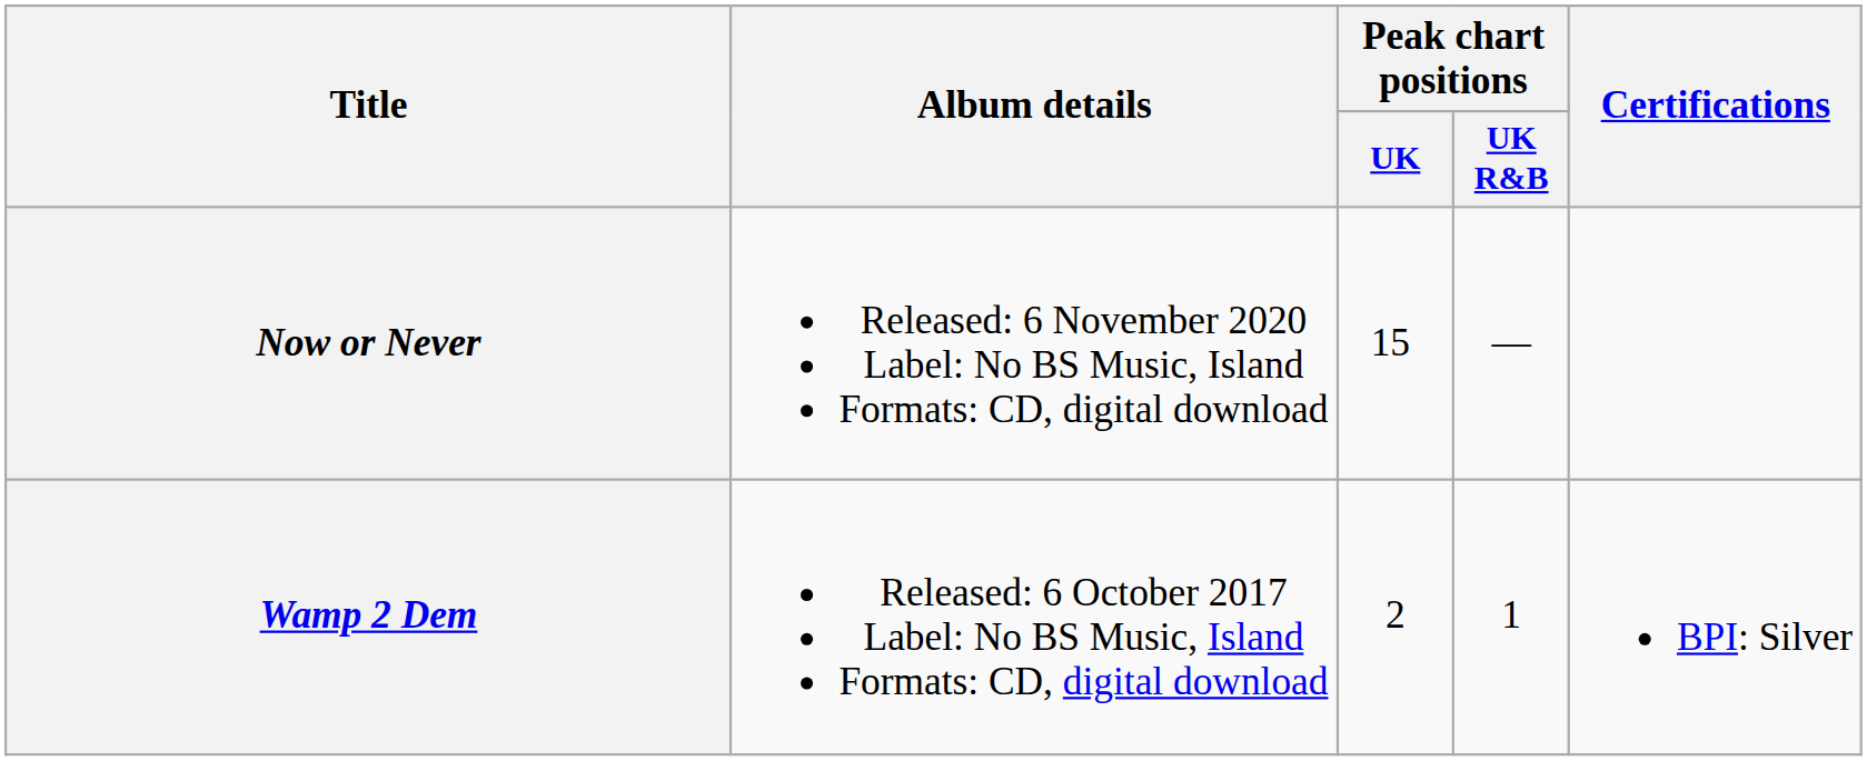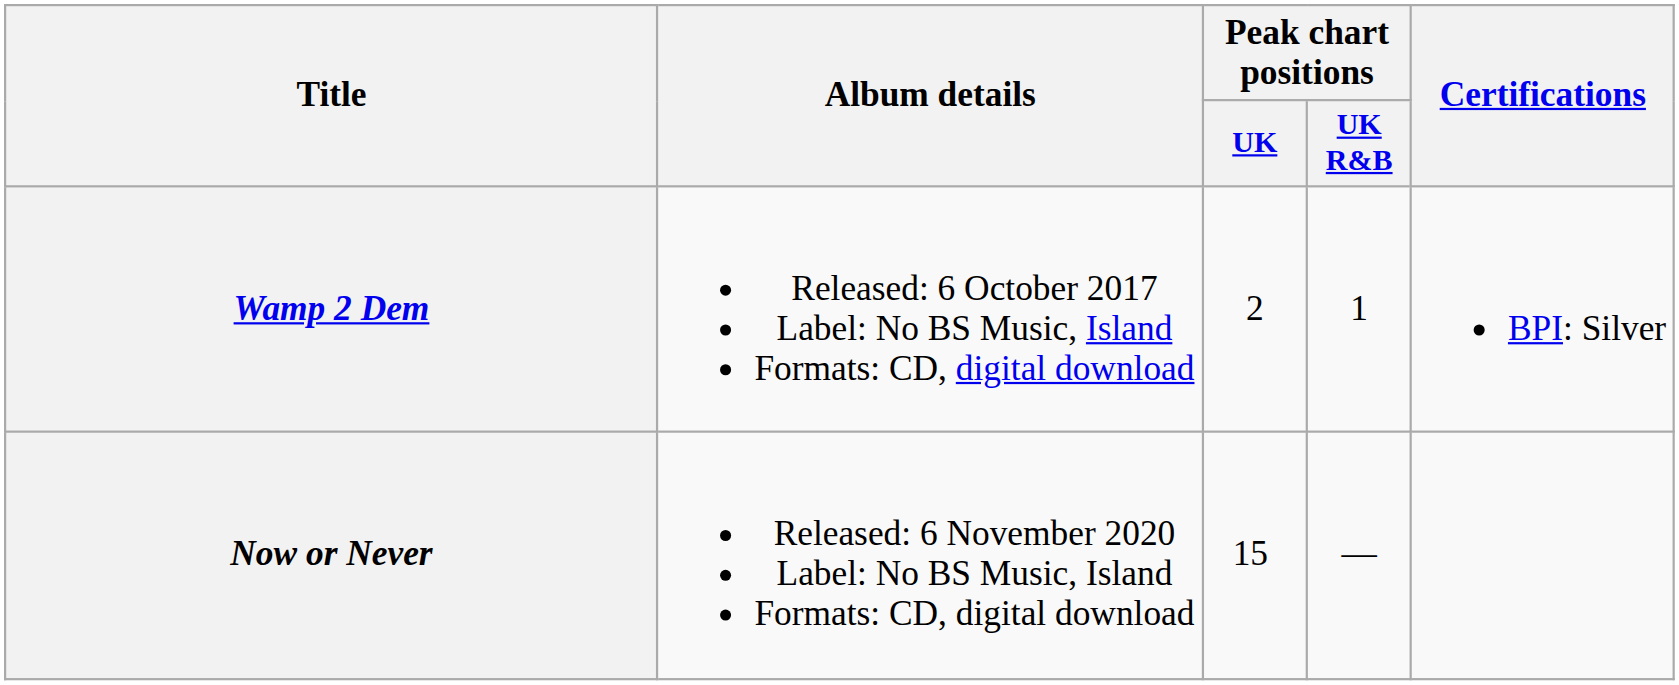 <table class="wikitable plainrowheaders" style="text-align:center;">
 <tr>
 <th scope="col" rowspan="2" style="width:18em;">Title</th>
 <th scope="col" rowspan="2">Album details</th>
 <th scope="col" colspan="2">Peak chart positions</th>
 <th scope="col" rowspan="2"><a href='#'>Certifications</a></th>
 </tr>
 <tr>
 <th scope="col" style="width:3em;font-size:85%;"><a href='#'>UK</a><br></th>
 <th scope="col" style="width:3em;font-size:85%;"><a href='#'>UK<br>R&B</a></th>
 </tr>
 <tr>
+<th scope="row"><em><a href='#'>Wamp 2 Dem</a></em></th>
+<td><br><ul><li>Released: 6 October 2017</li><li>Label: No BS Music, <a href='#'>Island</a></li><li>Formats: CD, <a href='#'>digital download</a></li></ul></td>
+<td>2</td>
+<td>1</td>
+<td><br><ul><li><a href='#'>BPI</a>: Silver</li></ul></td>
+</tr>
+<tr>
 <th scope="row"><em>Now or Never</em></th>
 <td><br><ul><li>Released: 6 November 2020</li><li>Label: No BS Music, Island</li><li>Formats: CD, digital download</li></ul></td>
 <td>15 </td>
 <td>—</td>
 <td></td>
 </tr>
-<tr>
-<th scope="row"><em><a href='#'>Wamp 2 Dem</a></em></th>
-<td><br><ul><li>Released: 6 October 2017</li><li>Label: No BS Music, <a href='#'>Island</a></li><li>Formats: CD, <a href='#'>digital download</a></li></ul></td>
-<td>2</td>
-<td>1</td>
-<td><br><ul><li><a href='#'>BPI</a>: Silver</li></ul></td>
-</tr>
 </table>
